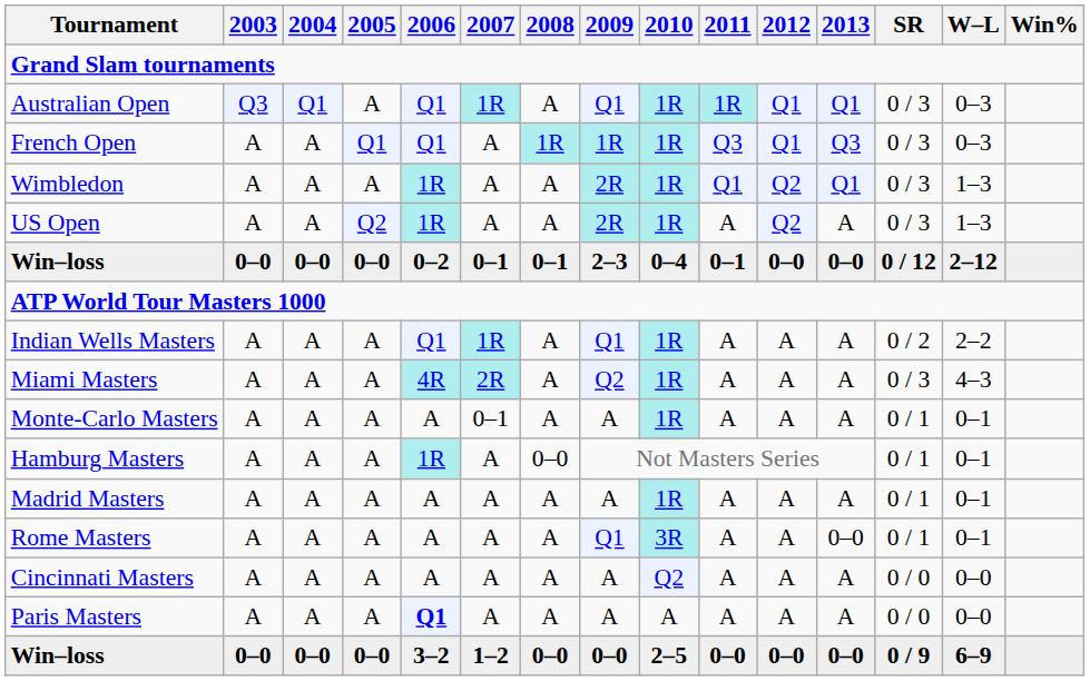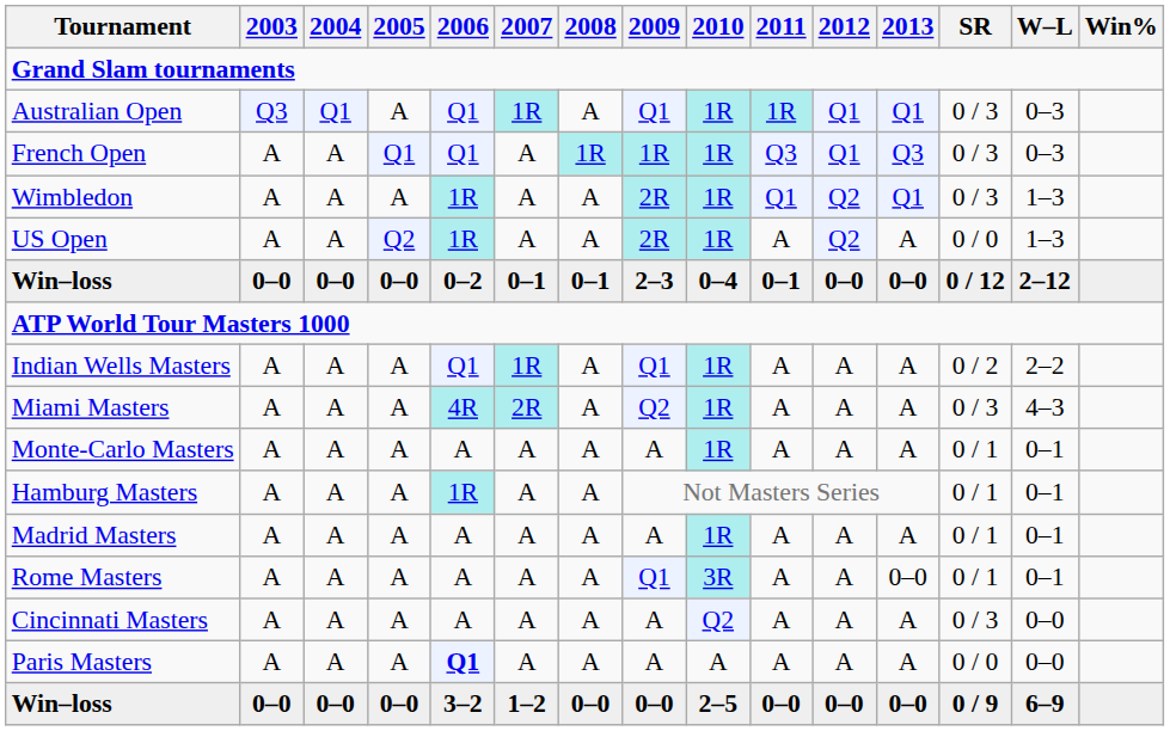 <table class=wikitable style=text-align:center;font-size:96%>
 <tr>
 <th>Tournament</th>
 <th><a href='#'>2003</a></th>
 <th><a href='#'>2004</a></th>
 <th><a href='#'>2005</a></th>
 <th><a href='#'>2006</a></th>
 <th><a href='#'>2007</a></th>
 <th><a href='#'>2008</a></th>
 <th><a href='#'>2009</a></th>
 <th><a href='#'>2010</a></th>
 <th><a href='#'>2011</a></th>
 <th><a href='#'>2012</a></th>
 <th><a href='#'>2013</a></th>
 <th>SR</th>
 <th>W–L</th>
 <th>Win%</th>
 </tr>
 <tr>
 <td colspan=20 align=left><strong><a href='#'>Grand Slam tournaments</a></strong></td>
 </tr>
 <tr>
 <td align=left><a href='#'>Australian Open</a></td>
 <td bgcolor=ecf2ff><a href='#'>Q3</a></td>
 <td bgcolor=ecf2ff><a href='#'>Q1</a></td>
 <td>A</td>
 <td bgcolor=ecf2ff><a href='#'>Q1</a></td>
 <td bgcolor=afeeee><a href='#'>1R</a></td>
 <td>A</td>
 <td bgcolor=ecf2ff><a href='#'>Q1</a></td>
 <td bgcolor=afeeee><a href='#'>1R</a></td>
 <td bgcolor=afeeee><a href='#'>1R</a></td>
 <td bgcolor=ecf2ff><a href='#'>Q1</a></td>
 <td bgcolor=ecf2ff><a href='#'>Q1</a></td>
 <td>0 / 3</td>
 <td>0–3</td>
 <td></td>
 </tr>
 <tr>
 <td align=left><a href='#'>French Open</a></td>
 <td>A</td>
 <td>A</td>
 <td bgcolor=ecf2ff><a href='#'>Q1</a></td>
 <td bgcolor=ecf2ff><a href='#'>Q1</a></td>
 <td>A</td>
 <td bgcolor=afeeee><a href='#'>1R</a></td>
 <td bgcolor=afeeee><a href='#'>1R</a></td>
 <td bgcolor=afeeee><a href='#'>1R</a></td>
 <td bgcolor=ecf2ff><a href='#'>Q3</a></td>
 <td bgcolor=ecf2ff><a href='#'>Q1</a></td>
 <td bgcolor=ecf2ff><a href='#'>Q3</a></td>
 <td>0 / 3</td>
 <td>0–3</td>
 <td></td>
 </tr>
 <tr>
 <td align=left><a href='#'>Wimbledon</a></td>
 <td>A</td>
 <td>A</td>
 <td>A</td>
 <td bgcolor=afeeee><a href='#'>1R</a></td>
 <td>A</td>
 <td>A</td>
 <td bgcolor=afeeee><a href='#'>2R</a></td>
 <td bgcolor=afeeee><a href='#'>1R</a></td>
 <td bgcolor=ecf2ff><a href='#'>Q1</a></td>
 <td bgcolor=ecf2ff><a href='#'>Q2</a></td>
 <td bgcolor=ecf2ff><a href='#'>Q1</a></td>
 <td>0 / 3</td>
 <td>1–3</td>
 <td></td>
 </tr>
 <tr>
 <td align=left><a href='#'>US Open</a></td>
 <td>A</td>
 <td>A</td>
 <td bgcolor=ecf2ff><a href='#'>Q2</a></td>
 <td bgcolor=afeeee><a href='#'>1R</a></td>
 <td>A</td>
 <td>A</td>
 <td bgcolor=afeeee><a href='#'>2R</a></td>
 <td bgcolor=afeeee><a href='#'>1R</a></td>
 <td>A</td>
 <td bgcolor=ecf2ff><a href='#'>Q2</a></td>
 <td>A</td>
-<td>0 / 3</td>
+<td>0 / 0</td>
 <td>1–3</td>
 <td></td>
 </tr>
 <tr style=background:#efefef;font-weight:bold>
 <td style=text-align:left>Win–loss</td>
 <td>0–0</td>
 <td>0–0</td>
 <td>0–0</td>
 <td>0–2</td>
 <td>0–1</td>
 <td>0–1</td>
 <td>2–3</td>
 <td>0–4</td>
 <td>0–1</td>
 <td>0–0</td>
 <td>0–0</td>
 <td>0 / 12</td>
 <td>2–12</td>
 <td></td>
 </tr>
 <tr>
 <td colspan=20 align=left><strong><a href='#'>ATP World Tour Masters 1000</a></strong></td>
 </tr>
 <tr>
 <td align=left><a href='#'>Indian Wells Masters</a></td>
 <td>A</td>
 <td>A</td>
 <td>A</td>
 <td bgcolor=ecf2ff><a href='#'>Q1</a></td>
 <td bgcolor=afeeee><a href='#'>1R</a></td>
 <td>A</td>
 <td bgcolor=ecf2ff><a href='#'>Q1</a></td>
 <td bgcolor=afeeee><a href='#'>1R</a></td>
 <td>A</td>
 <td>A</td>
 <td>A</td>
 <td>0 / 2</td>
 <td>2–2</td>
 <td></td>
 </tr>
 <tr>
 <td align=left><a href='#'>Miami Masters</a></td>
 <td>A</td>
 <td>A</td>
 <td>A</td>
 <td bgcolor=afeeee><a href='#'>4R</a></td>
 <td bgcolor=afeeee><a href='#'>2R</a></td>
 <td>A</td>
 <td bgcolor=ecf2ff><a href='#'>Q2</a></td>
 <td bgcolor=afeeee><a href='#'>1R</a></td>
 <td>A</td>
 <td>A</td>
 <td>A</td>
 <td>0 / 3</td>
 <td>4–3</td>
 <td></td>
 </tr>
 <tr>
 <td align=left><a href='#'>Monte-Carlo Masters</a></td>
 <td>A</td>
 <td>A</td>
 <td>A</td>
 <td>A</td>
-<td>0–1</td>
+<td>A</td>
 <td>A</td>
 <td>A</td>
 <td bgcolor=afeeee><a href='#'>1R</a></td>
 <td>A</td>
 <td>A</td>
 <td>A</td>
 <td>0 / 1</td>
 <td>0–1</td>
 <td></td>
 </tr>
 <tr>
 <td align=left><a href='#'>Hamburg Masters</a></td>
 <td>A</td>
 <td>A</td>
 <td>A</td>
 <td bgcolor=afeeee><a href='#'>1R</a></td>
 <td>A</td>
-<td>0–0</td>
+<td>A</td>
 <td colspan=5 style=color:#767676>Not Masters Series</td>
 <td>0 / 1</td>
 <td>0–1</td>
 <td></td>
 </tr>
 <tr>
 <td align=left><a href='#'>Madrid Masters</a></td>
 <td>A</td>
 <td>A</td>
 <td>A</td>
 <td>A</td>
 <td>A</td>
 <td>A</td>
 <td>A</td>
 <td bgcolor=afeeee><a href='#'>1R</a></td>
 <td>A</td>
 <td>A</td>
 <td>A</td>
 <td>0 / 1</td>
 <td>0–1</td>
 <td></td>
 </tr>
 <tr>
 <td align=left><a href='#'>Rome Masters</a></td>
 <td>A</td>
 <td>A</td>
 <td>A</td>
 <td>A</td>
 <td>A</td>
 <td>A</td>
 <td bgcolor=ecf2ff><a href='#'>Q1</a></td>
 <td bgcolor=afeeee><a href='#'>3R</a></td>
 <td>A</td>
 <td>A</td>
 <td>0–0</td>
 <td>0 / 1</td>
 <td>0–1</td>
 <td></td>
 </tr>
 <tr>
 <td align=left><a href='#'>Cincinnati Masters</a></td>
 <td>A</td>
 <td>A</td>
 <td>A</td>
 <td>A</td>
 <td>A</td>
 <td>A</td>
 <td>A</td>
 <td bgcolor=ecf2ff><a href='#'>Q2</a></td>
 <td>A</td>
 <td>A</td>
 <td>A</td>
-<td>0 / 0</td>
+<td>0 / 3</td>
 <td>0–0</td>
 <td></td>
 </tr>
 <tr>
 <td align=left><a href='#'>Paris Masters</a></td>
 <td>A</td>
 <td>A</td>
 <td>A</td>
 <td bgcolor=ecf2ff><strong><a href='#'>Q1</a></strong></td>
 <td>A</td>
 <td>A</td>
 <td>A</td>
 <td>A</td>
 <td>A</td>
 <td>A</td>
 <td>A</td>
 <td>0 / 0</td>
 <td>0–0</td>
 <td></td>
 </tr>
 <tr style=background:#efefef;font-weight:bold>
 <td style=text-align:left>Win–loss</td>
 <td>0–0</td>
 <td>0–0</td>
 <td>0–0</td>
 <td>3–2</td>
 <td>1–2</td>
 <td>0–0</td>
 <td>0–0</td>
 <td>2–5</td>
 <td>0–0</td>
 <td>0–0</td>
 <td>0–0</td>
 <td>0 / 9</td>
 <td>6–9</td>
 <td></td>
 </tr>
 </table>
